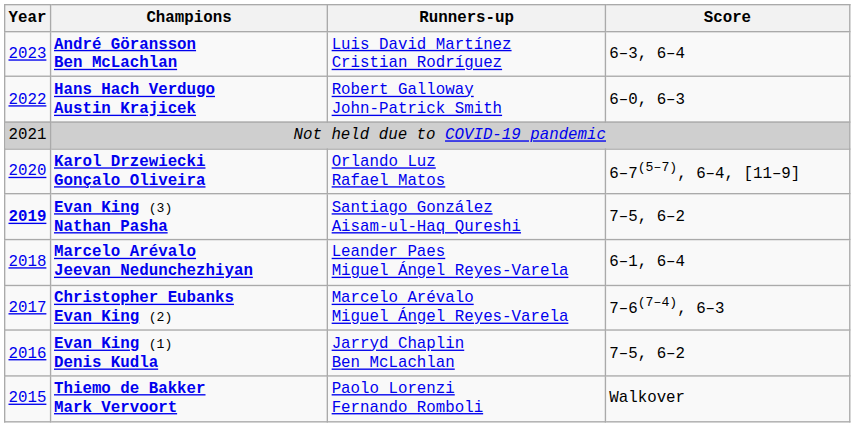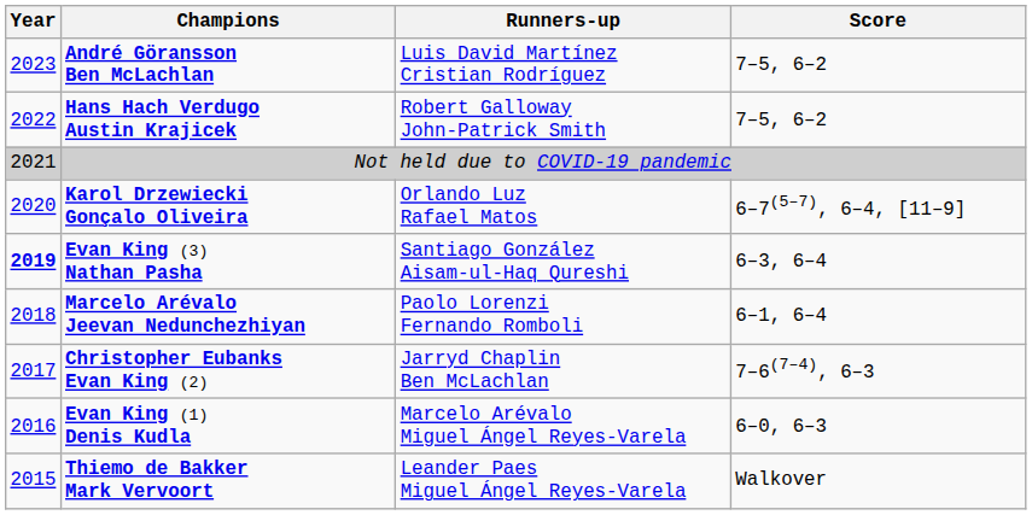 <table class="wikitable" style="font-size:90%">
 <tr>
 <th>Year</th>
 <th width="200">Champions</th>
 <th width="200">Runners-up</th>
 <th width="175">Score</th>
 </tr>
 <tr>
 <td><a href='#'>2023</a></td>
 <td> <strong><a href='#'>André Göransson</a></strong> <br>  <strong><a href='#'>Ben McLachlan</a></strong></td>
 <td> <a href='#'>Luis David Martínez</a> <br>  <a href='#'>Cristian Rodríguez</a></td>
-<td>6–3, 6–4</td>
+<td>7–5, 6–2</td>
 </tr>
 <tr>
 <td><a href='#'>2022</a></td>
 <td> <strong><a href='#'>Hans Hach Verdugo</a></strong> <br>  <strong><a href='#'>Austin Krajicek</a></strong></td>
 <td> <a href='#'>Robert Galloway</a> <br>  <a href='#'>John-Patrick Smith</a></td>
-<td>6–0, 6–3</td>
+<td>7–5, 6–2</td>
 </tr>
 <tr>
 <td style="background:#cfcfcf">2021</td>
 <td colspan=3 align=center style="background:#cfcfcf"><em>Not held due to <a href='#'>COVID-19 pandemic</a></em></td>
 </tr>
 <tr>
 <td><a href='#'>2020</a></td>
 <td> <strong><a href='#'>Karol Drzewiecki</a></strong> <br>  <strong><a href='#'>Gonçalo Oliveira</a></strong></td>
 <td> <a href='#'>Orlando Luz</a> <br>  <a href='#'>Rafael Matos</a></td>
 <td>6–7<sup>(5–7)</sup>, 6–4, [11–9]</td>
 </tr>
 <tr>
 <td><strong><a href='#'>2019</a></strong></td>
 <td> <strong><a href='#'>Evan King</a></strong> <small>(3)</small><br>  <strong><a href='#'>Nathan Pasha</a></strong></td>
 <td> <a href='#'>Santiago González</a> <br>  <a href='#'>Aisam-ul-Haq Qureshi</a></td>
-<td>7–5, 6–2</td>
+<td>6–3, 6–4</td>
 </tr>
 <tr>
 <td><a href='#'>2018</a></td>
 <td> <strong><a href='#'>Marcelo Arévalo</a></strong> <br>  <strong><a href='#'>Jeevan Nedunchezhiyan</a></strong></td>
-<td> <a href='#'>Leander Paes</a> <br>  <a href='#'>Miguel Ángel Reyes-Varela</a></td>
+<td> <a href='#'>Paolo Lorenzi</a> <br>  <a href='#'>Fernando Romboli</a></td>
 <td>6–1, 6–4</td>
 </tr>
 <tr>
 <td><a href='#'>2017</a></td>
 <td> <strong><a href='#'>Christopher Eubanks</a></strong> <br>  <strong><a href='#'>Evan King</a></strong> <small>(2)</small></td>
-<td> <a href='#'>Marcelo Arévalo</a> <br>  <a href='#'>Miguel Ángel Reyes-Varela</a></td>
+<td> <a href='#'>Jarryd Chaplin</a> <br>  <a href='#'>Ben McLachlan</a></td>
 <td>7–6<sup>(7–4)</sup>, 6–3</td>
 </tr>
 <tr>
 <td><a href='#'>2016</a></td>
 <td> <strong><a href='#'>Evan King</a></strong> <small>(1)</small> <br>  <strong><a href='#'>Denis Kudla</a></strong></td>
-<td> <a href='#'>Jarryd Chaplin</a> <br>  <a href='#'>Ben McLachlan</a></td>
-<td>7–5, 6–2</td>
+<td> <a href='#'>Marcelo Arévalo</a> <br>  <a href='#'>Miguel Ángel Reyes-Varela</a></td>
+<td>6–0, 6–3</td>
 </tr>
 <tr>
 <td><a href='#'>2015</a></td>
 <td> <strong><a href='#'>Thiemo de Bakker</a></strong> <br>  <strong><a href='#'>Mark Vervoort</a></strong></td>
-<td> <a href='#'>Paolo Lorenzi</a> <br>  <a href='#'>Fernando Romboli</a></td>
+<td> <a href='#'>Leander Paes</a> <br>  <a href='#'>Miguel Ángel Reyes-Varela</a></td>
 <td>Walkover</td>
 </tr>
 </table>
